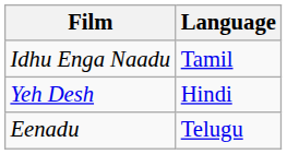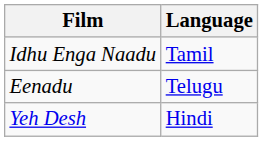 <table class="wikitable sortable">
 <tr>
 <th>Film</th>
 <th>Language</th>
 </tr>
 <tr>
 <td><em>Idhu Enga Naadu</em></td>
 <td><a href='#'>Tamil</a></td>
 </tr>
 <tr>
+<td><em>Eenadu</em></td>
+<td><a href='#'>Telugu</a></td>
+</tr>
+<tr>
 <td><em><a href='#'>Yeh Desh</a></em></td>
 <td><a href='#'>Hindi</a></td>
 </tr>
-<tr>
-<td><em>Eenadu</em></td>
-<td><a href='#'>Telugu</a></td>
-</tr>
 </table>
